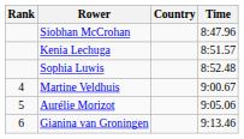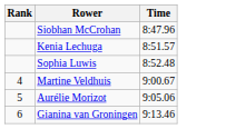 <table class="wikitable" style="text-align:center">
 <tr>
 <th>Rank</th>
 <th>Rower</th>
-<th>Country</th>
 <th>Time</th>
 </tr>
 <tr>
 <td></td>
 <td align="left"><a href='#'>Siobhan McCrohan</a></td>
-<td align="left"></td>
 <td>8:47.96</td>
 </tr>
 <tr>
 <td></td>
 <td align="left"><a href='#'>Kenia Lechuga</a></td>
-<td align="left"></td>
 <td>8:51.57</td>
 </tr>
 <tr>
 <td></td>
 <td align="left"><a href='#'>Sophia Luwis</a></td>
-<td align="left"></td>
 <td>8:52.48</td>
 </tr>
 <tr>
 <td>4</td>
 <td align="left"><a href='#'>Martine Veldhuis</a></td>
-<td align="left"></td>
 <td>9:00.67</td>
 </tr>
 <tr>
 <td>5</td>
 <td align="left"><a href='#'>Aurélie Morizot</a></td>
-<td align="left"></td>
 <td>9:05.06</td>
 </tr>
 <tr>
 <td>6</td>
 <td align="left"><a href='#'>Gianina van Groningen</a></td>
-<td align="left"></td>
 <td>9:13.46</td>
 </tr>
 </table>
